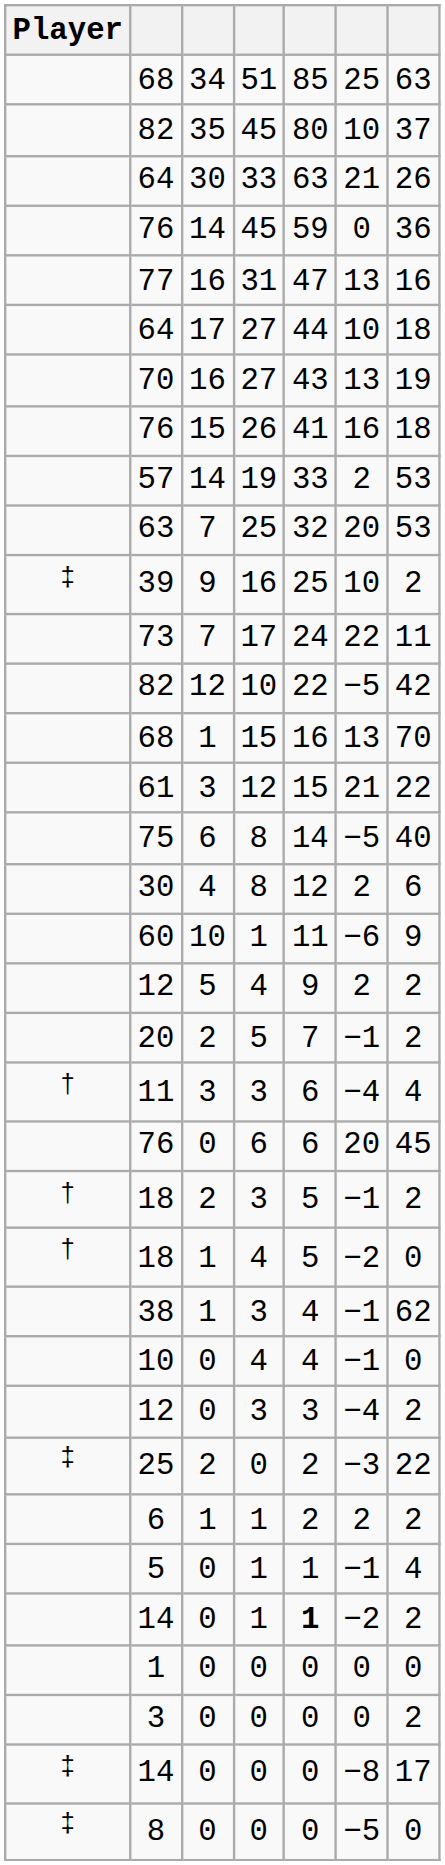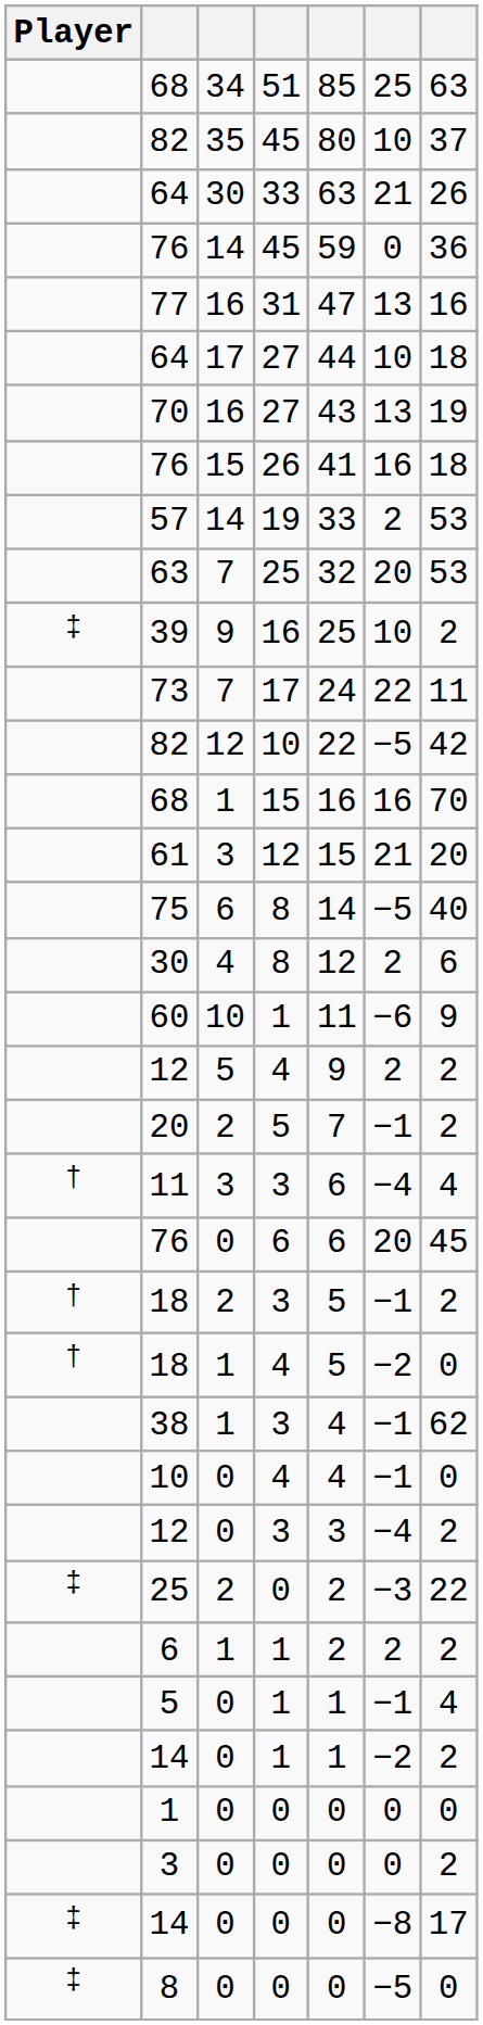 <table class="wikitable sortable" style="text-align:center;">
 <tr>
 <th>Player</th>
 <th></th>
 <th></th>
 <th></th>
 <th></th>
 <th data-sort-type="number"></th>
 <th></th>
 </tr>
 <tr>
 <td></td>
 <td>68</td>
 <td>34</td>
 <td>51</td>
 <td>85</td>
 <td>25</td>
 <td>63</td>
 </tr>
 <tr>
 <td></td>
 <td>82</td>
 <td>35</td>
 <td>45</td>
 <td>80</td>
 <td>10</td>
 <td>37</td>
 </tr>
 <tr>
 <td></td>
 <td>64</td>
 <td>30</td>
 <td>33</td>
 <td>63</td>
 <td>21</td>
 <td>26</td>
 </tr>
 <tr>
 <td></td>
 <td>76</td>
 <td>14</td>
 <td>45</td>
 <td>59</td>
 <td>0</td>
 <td>36</td>
 </tr>
 <tr>
 <td></td>
 <td>77</td>
 <td>16</td>
 <td>31</td>
 <td>47</td>
 <td>13</td>
 <td>16</td>
 </tr>
 <tr>
 <td></td>
 <td>64</td>
 <td>17</td>
 <td>27</td>
 <td>44</td>
 <td>10</td>
 <td>18</td>
 </tr>
 <tr>
 <td></td>
 <td>70</td>
 <td>16</td>
 <td>27</td>
 <td>43</td>
 <td>13</td>
 <td>19</td>
 </tr>
 <tr>
 <td></td>
 <td>76</td>
 <td>15</td>
 <td>26</td>
 <td>41</td>
 <td>16</td>
 <td>18</td>
 </tr>
 <tr>
 <td></td>
 <td>57</td>
 <td>14</td>
 <td>19</td>
 <td>33</td>
 <td>2</td>
 <td>53</td>
 </tr>
 <tr>
 <td></td>
 <td>63</td>
 <td>7</td>
 <td>25</td>
 <td>32</td>
 <td>20</td>
 <td>53</td>
 </tr>
 <tr>
 <td><sup>‡</sup></td>
 <td>39</td>
 <td>9</td>
 <td>16</td>
 <td>25</td>
 <td>10</td>
 <td>2</td>
 </tr>
 <tr>
 <td></td>
 <td>73</td>
 <td>7</td>
 <td>17</td>
 <td>24</td>
 <td>22</td>
 <td>11</td>
 </tr>
 <tr>
 <td></td>
 <td>82</td>
 <td>12</td>
 <td>10</td>
 <td>22</td>
 <td>−5</td>
 <td>42</td>
 </tr>
 <tr>
 <td></td>
 <td>68</td>
 <td>1</td>
 <td>15</td>
 <td>16</td>
-<td>13</td>
+<td>16</td>
 <td>70</td>
 </tr>
 <tr>
 <td></td>
 <td>61</td>
 <td>3</td>
 <td>12</td>
 <td>15</td>
 <td>21</td>
-<td>22</td>
+<td>20</td>
 </tr>
 <tr>
 <td></td>
 <td>75</td>
 <td>6</td>
 <td>8</td>
 <td>14</td>
 <td>−5</td>
 <td>40</td>
 </tr>
 <tr>
 <td></td>
 <td>30</td>
 <td>4</td>
 <td>8</td>
 <td>12</td>
 <td>2</td>
 <td>6</td>
 </tr>
 <tr>
 <td></td>
 <td>60</td>
 <td>10</td>
 <td>1</td>
 <td>11</td>
 <td>−6</td>
 <td>9</td>
 </tr>
 <tr>
 <td></td>
 <td>12</td>
 <td>5</td>
 <td>4</td>
 <td>9</td>
 <td>2</td>
 <td>2</td>
 </tr>
 <tr>
 <td></td>
 <td>20</td>
 <td>2</td>
 <td>5</td>
 <td>7</td>
 <td>−1</td>
 <td>2</td>
 </tr>
 <tr>
 <td><sup>†</sup></td>
 <td>11</td>
 <td>3</td>
 <td>3</td>
 <td>6</td>
 <td>−4</td>
 <td>4</td>
 </tr>
 <tr>
 <td></td>
 <td>76</td>
 <td>0</td>
 <td>6</td>
 <td>6</td>
 <td>20</td>
 <td>45</td>
 </tr>
 <tr>
 <td><sup>†</sup></td>
 <td>18</td>
 <td>2</td>
 <td>3</td>
 <td>5</td>
 <td>−1</td>
 <td>2</td>
 </tr>
 <tr>
 <td><sup>†</sup></td>
 <td>18</td>
 <td>1</td>
 <td>4</td>
 <td>5</td>
 <td>−2</td>
 <td>0</td>
 </tr>
 <tr>
 <td></td>
 <td>38</td>
 <td>1</td>
 <td>3</td>
 <td>4</td>
 <td>−1</td>
 <td>62</td>
 </tr>
 <tr>
 <td></td>
 <td>10</td>
 <td>0</td>
 <td>4</td>
 <td>4</td>
 <td>−1</td>
 <td>0</td>
 </tr>
 <tr>
 <td></td>
 <td>12</td>
 <td>0</td>
 <td>3</td>
 <td>3</td>
 <td>−4</td>
 <td>2</td>
 </tr>
 <tr>
 <td><sup>‡</sup></td>
 <td>25</td>
 <td>2</td>
 <td>0</td>
 <td>2</td>
 <td>−3</td>
 <td>22</td>
 </tr>
 <tr>
 <td></td>
 <td>6</td>
 <td>1</td>
 <td>1</td>
 <td>2</td>
 <td>2</td>
 <td>2</td>
 </tr>
 <tr>
 <td></td>
 <td>5</td>
 <td>0</td>
 <td>1</td>
 <td>1</td>
 <td>−1</td>
 <td>4</td>
 </tr>
 <tr>
 <td></td>
 <td>14</td>
 <td>0</td>
 <td>1</td>
-<td><strong>1</strong></td>
+<td>1</td>
 <td>−2</td>
 <td>2</td>
 </tr>
 <tr>
 <td></td>
 <td>1</td>
 <td>0</td>
 <td>0</td>
 <td>0</td>
 <td>0</td>
 <td>0</td>
 </tr>
 <tr>
 <td></td>
 <td>3</td>
 <td>0</td>
 <td>0</td>
 <td>0</td>
 <td>0</td>
 <td>2</td>
 </tr>
 <tr>
 <td><sup>‡</sup></td>
 <td>14</td>
 <td>0</td>
 <td>0</td>
 <td>0</td>
 <td>−8</td>
 <td>17</td>
 </tr>
 <tr>
 <td><sup>‡</sup></td>
 <td>8</td>
 <td>0</td>
 <td>0</td>
 <td>0</td>
 <td>−5</td>
 <td>0</td>
 </tr>
 </table>
